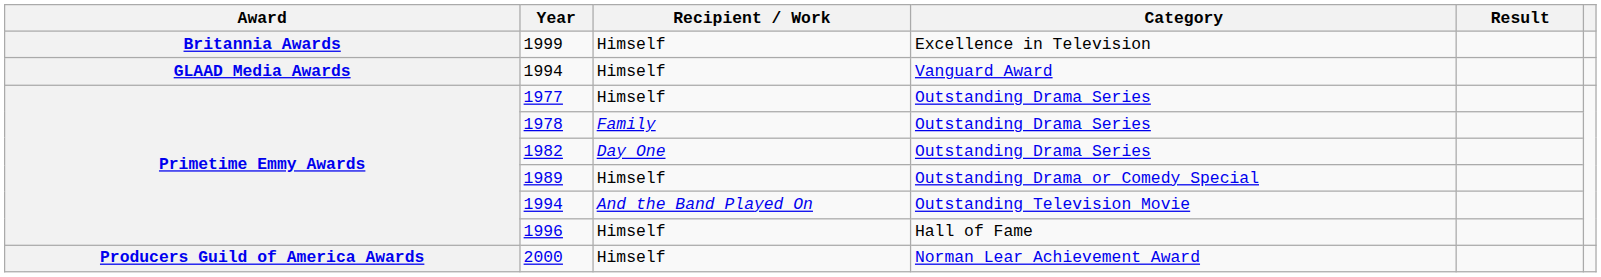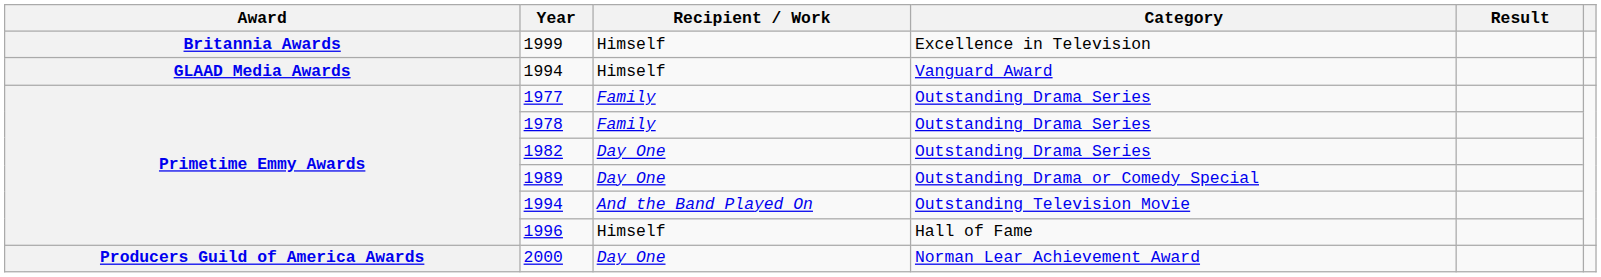 <table class="wikitable sortable plainrowheaders" style="width: 100%;">
 <tr>
 <th scope="col" class="unsortable">Award</th>
 <th scope="col" class="unsortable">Year</th>
 <th scope="col" style="width: 20%;" class="unsortable">Recipient / Work</th>
 <th scope="col" class="unsortable">Category</th>
 <th scope="col" style="width: 8%;" class="unsortable">Result</th>
 <th scope="col" class="unsortable"></th>
 </tr>
 <tr>
 <th scope="row" scope="row"><a href='#'>Britannia Awards</a></th>
 <td>1999</td>
 <td>Himself</td>
 <td>Excellence in Television</td>
 <td></td>
 <td style="text-align:center;"></td>
 </tr>
 <tr>
 <th scope="row" scope="row"><a href='#'>GLAAD Media Awards</a></th>
 <td>1994</td>
 <td>Himself</td>
 <td><a href='#'>Vanguard Award</a></td>
 <td></td>
 <td style="text-align:center;"></td>
 </tr>
 <tr>
 <th scope="row" scope="row" rowspan="6"><a href='#'>Primetime Emmy Awards</a></th>
 <td><a href='#'>1977</a></td>
-<td>Himself</td>
+<td><em><a href='#'>Family</a></em></td>
 <td><a href='#'>Outstanding Drama Series</a></td>
 <td></td>
 <td style="text-align:center;" rowspan="6"></td>
 </tr>
 <tr>
 <td><a href='#'>1978</a></td>
 <td><em><a href='#'>Family</a></em></td>
 <td><a href='#'>Outstanding Drama Series</a></td>
 <td></td>
 </tr>
 <tr>
 <td><a href='#'>1982</a></td>
 <td><em><a href='#'>Day One</a></em></td>
 <td><a href='#'>Outstanding Drama Series</a></td>
 <td></td>
 </tr>
 <tr>
 <td><a href='#'>1989</a></td>
-<td>Himself</td>
+<td><em><a href='#'>Day One</a></em></td>
 <td><a href='#'>Outstanding Drama or Comedy Special</a></td>
 <td></td>
 </tr>
 <tr>
 <td><a href='#'>1994</a></td>
 <td><em><a href='#'>And the Band Played On</a></em></td>
 <td><a href='#'>Outstanding Television Movie</a></td>
 <td></td>
 </tr>
 <tr>
 <td><a href='#'>1996</a></td>
 <td>Himself</td>
 <td>Hall of Fame</td>
 <td></td>
 </tr>
 <tr>
 <th scope="row" scope="row"><a href='#'>Producers Guild of America Awards</a></th>
 <td><a href='#'>2000</a></td>
-<td>Himself</td>
+<td><em><a href='#'>Day One</a></em></td>
 <td><a href='#'>Norman Lear Achievement Award</a></td>
 <td></td>
 <td style="text-align:center;"></td>
 </tr>
 </table>
